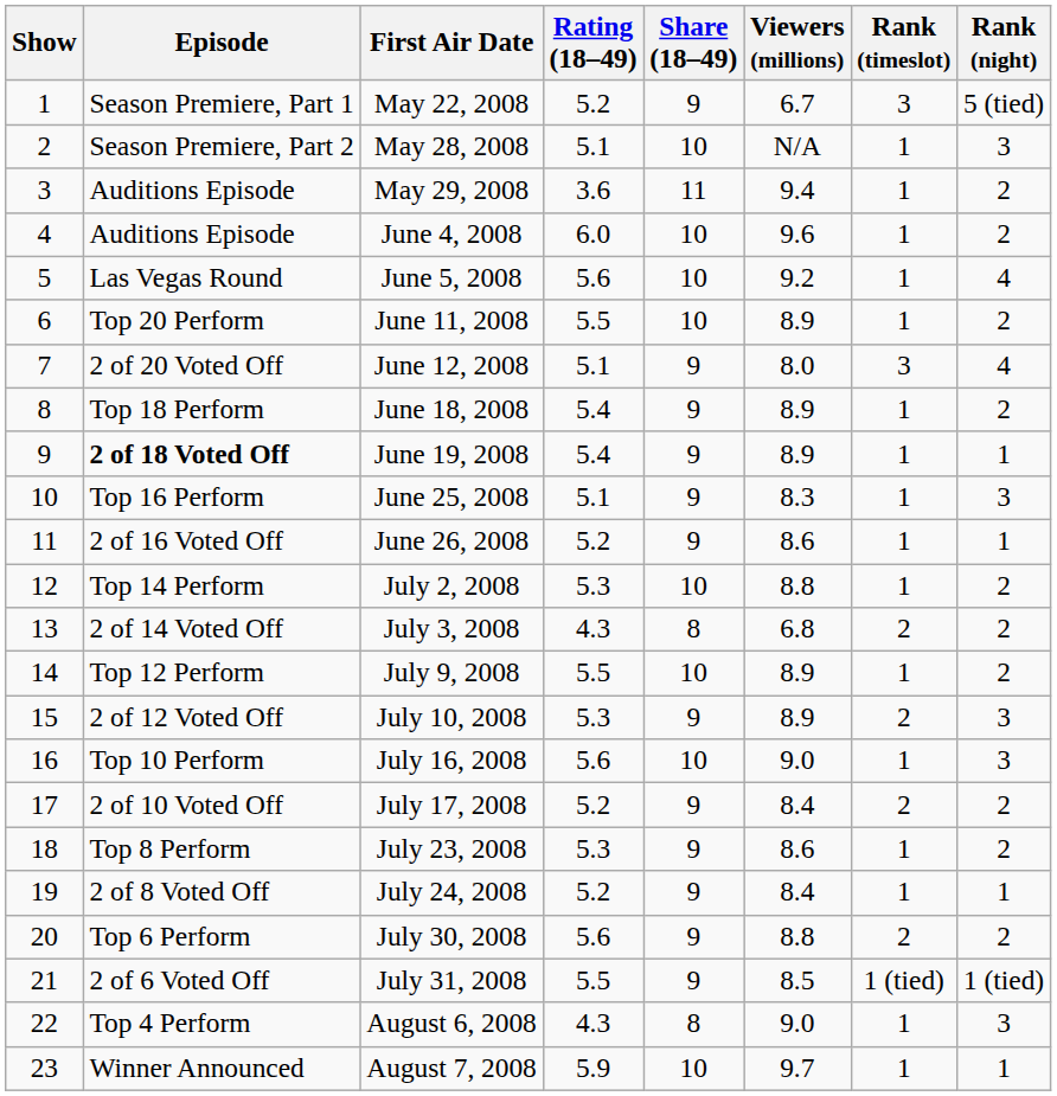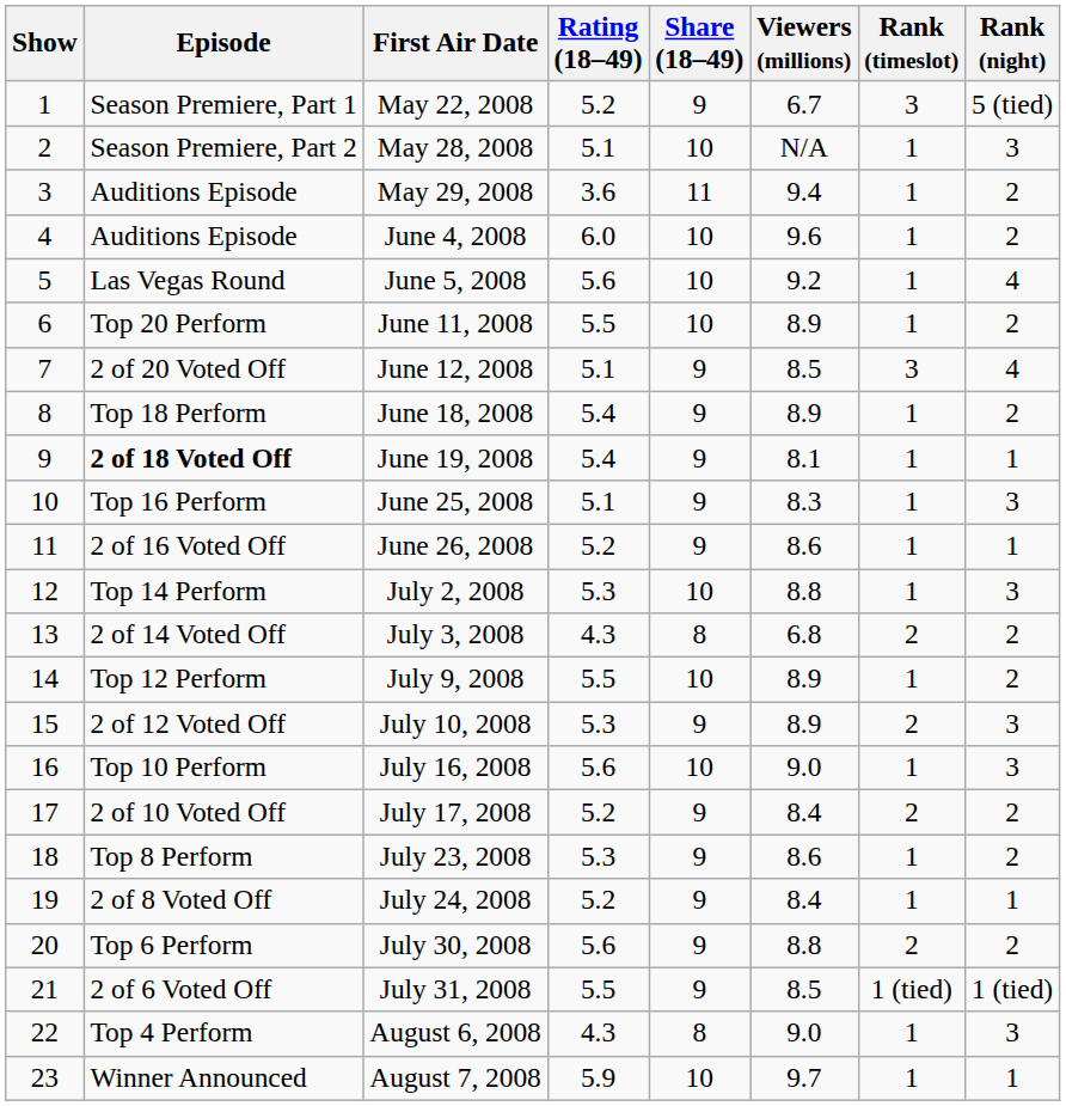 <table class="wikitable" style="text-align:center">
 <tr>
 <th>Show</th>
 <th>Episode</th>
 <th>First Air Date</th>
 <th><a href='#'>Rating</a><br>(18–49)</th>
 <th><a href='#'>Share</a><br>(18–49)</th>
 <th>Viewers<br><small>(millions)</small></th>
 <th>Rank<br><small>(timeslot)</small></th>
 <th>Rank<br><small>(night)</small></th>
 </tr>
 <tr>
 <td>1</td>
 <td style="text-align:left;">Season Premiere, Part 1</td>
 <td>May 22, 2008</td>
 <td>5.2</td>
 <td>9</td>
 <td>6.7</td>
 <td>3</td>
 <td>5 (tied)</td>
 </tr>
 <tr>
 <td>2</td>
 <td style="text-align:left;">Season Premiere, Part 2</td>
 <td>May 28, 2008</td>
 <td>5.1</td>
 <td>10</td>
 <td>N/A</td>
 <td>1</td>
 <td>3</td>
 </tr>
 <tr>
 <td>3</td>
 <td style="text-align:left;">Auditions Episode</td>
 <td>May 29, 2008</td>
 <td>3.6</td>
 <td>11</td>
 <td>9.4</td>
 <td>1</td>
 <td>2</td>
 </tr>
 <tr>
 <td>4</td>
 <td style="text-align:left;">Auditions Episode</td>
 <td>June 4, 2008</td>
 <td>6.0</td>
 <td>10</td>
 <td>9.6</td>
 <td>1</td>
 <td>2</td>
 </tr>
 <tr>
 <td>5</td>
 <td style="text-align:left;">Las Vegas Round</td>
 <td>June 5, 2008</td>
 <td>5.6</td>
 <td>10</td>
 <td>9.2</td>
 <td>1</td>
 <td>4</td>
 </tr>
 <tr>
 <td>6</td>
 <td style="text-align:left;">Top 20 Perform</td>
 <td>June 11, 2008</td>
 <td>5.5</td>
 <td>10</td>
 <td>8.9</td>
 <td>1</td>
 <td>2</td>
 </tr>
 <tr>
 <td>7</td>
 <td style="text-align:left;">2 of 20 Voted Off</td>
 <td>June 12, 2008</td>
 <td>5.1</td>
 <td>9</td>
-<td>8.0</td>
+<td>8.5</td>
 <td>3</td>
 <td>4</td>
 </tr>
 <tr>
 <td>8</td>
 <td style="text-align:left;">Top 18 Perform</td>
 <td>June 18, 2008</td>
 <td>5.4</td>
 <td>9</td>
 <td>8.9</td>
 <td>1</td>
 <td>2</td>
 </tr>
 <tr>
 <td>9</td>
 <td style="text-align:left;"><strong>2 of 18 Voted Off</strong></td>
 <td>June 19, 2008</td>
 <td>5.4</td>
 <td>9</td>
-<td>8.9</td>
+<td>8.1</td>
 <td>1</td>
 <td>1</td>
 </tr>
 <tr>
 <td>10</td>
 <td style="text-align:left;">Top 16 Perform</td>
 <td>June 25, 2008</td>
 <td>5.1</td>
 <td>9</td>
 <td>8.3</td>
 <td>1</td>
 <td>3</td>
 </tr>
 <tr>
 <td>11</td>
 <td style="text-align:left;">2 of 16 Voted Off</td>
 <td>June 26, 2008</td>
 <td>5.2</td>
 <td>9</td>
 <td>8.6</td>
 <td>1</td>
 <td>1</td>
 </tr>
 <tr>
 <td>12</td>
 <td style="text-align:left;">Top 14 Perform</td>
 <td>July 2, 2008</td>
 <td>5.3</td>
 <td>10</td>
 <td>8.8</td>
 <td>1</td>
-<td>2</td>
+<td>3</td>
 </tr>
 <tr>
 <td>13</td>
 <td style="text-align:left;">2 of 14 Voted Off</td>
 <td>July 3, 2008</td>
 <td>4.3</td>
 <td>8</td>
 <td>6.8</td>
 <td>2</td>
 <td>2</td>
 </tr>
 <tr>
 <td>14</td>
 <td style="text-align:left;">Top 12 Perform</td>
 <td>July 9, 2008</td>
 <td>5.5</td>
 <td>10</td>
 <td>8.9</td>
 <td>1</td>
 <td>2</td>
 </tr>
 <tr>
 <td>15</td>
 <td style="text-align:left;">2 of 12 Voted Off</td>
 <td>July 10, 2008</td>
 <td>5.3</td>
 <td>9</td>
 <td>8.9</td>
 <td>2</td>
 <td>3</td>
 </tr>
 <tr>
 <td>16</td>
 <td style="text-align:left;">Top 10 Perform</td>
 <td>July 16, 2008</td>
 <td>5.6</td>
 <td>10</td>
 <td>9.0</td>
 <td>1</td>
 <td>3</td>
 </tr>
 <tr>
 <td>17</td>
 <td style="text-align:left;">2 of 10 Voted Off</td>
 <td>July 17, 2008</td>
 <td>5.2</td>
 <td>9</td>
 <td>8.4</td>
 <td>2</td>
 <td>2</td>
 </tr>
 <tr>
 <td>18</td>
 <td style="text-align:left;">Top 8 Perform</td>
 <td>July 23, 2008</td>
 <td>5.3</td>
 <td>9</td>
 <td>8.6</td>
 <td>1</td>
 <td>2</td>
 </tr>
 <tr>
 <td>19</td>
 <td style="text-align:left;">2 of 8 Voted Off</td>
 <td>July 24, 2008</td>
 <td>5.2</td>
 <td>9</td>
 <td>8.4</td>
 <td>1</td>
 <td>1</td>
 </tr>
 <tr>
 <td>20</td>
 <td style="text-align:left;">Top 6 Perform</td>
 <td>July 30, 2008</td>
 <td>5.6</td>
 <td>9</td>
 <td>8.8</td>
 <td>2</td>
 <td>2</td>
 </tr>
 <tr>
 <td>21</td>
 <td style="text-align:left;">2 of 6 Voted Off</td>
 <td>July 31, 2008</td>
 <td>5.5</td>
 <td>9</td>
 <td>8.5</td>
 <td>1 (tied)</td>
 <td>1 (tied)</td>
 </tr>
 <tr>
 <td>22</td>
 <td style="text-align:left;">Top 4 Perform</td>
 <td>August 6, 2008</td>
 <td>4.3</td>
 <td>8</td>
 <td>9.0</td>
 <td>1</td>
 <td>3</td>
 </tr>
 <tr>
 <td>23</td>
 <td style="text-align:left;">Winner Announced</td>
 <td>August 7, 2008</td>
 <td>5.9</td>
 <td>10</td>
 <td>9.7</td>
 <td>1</td>
 <td>1</td>
 </tr>
 </table>
